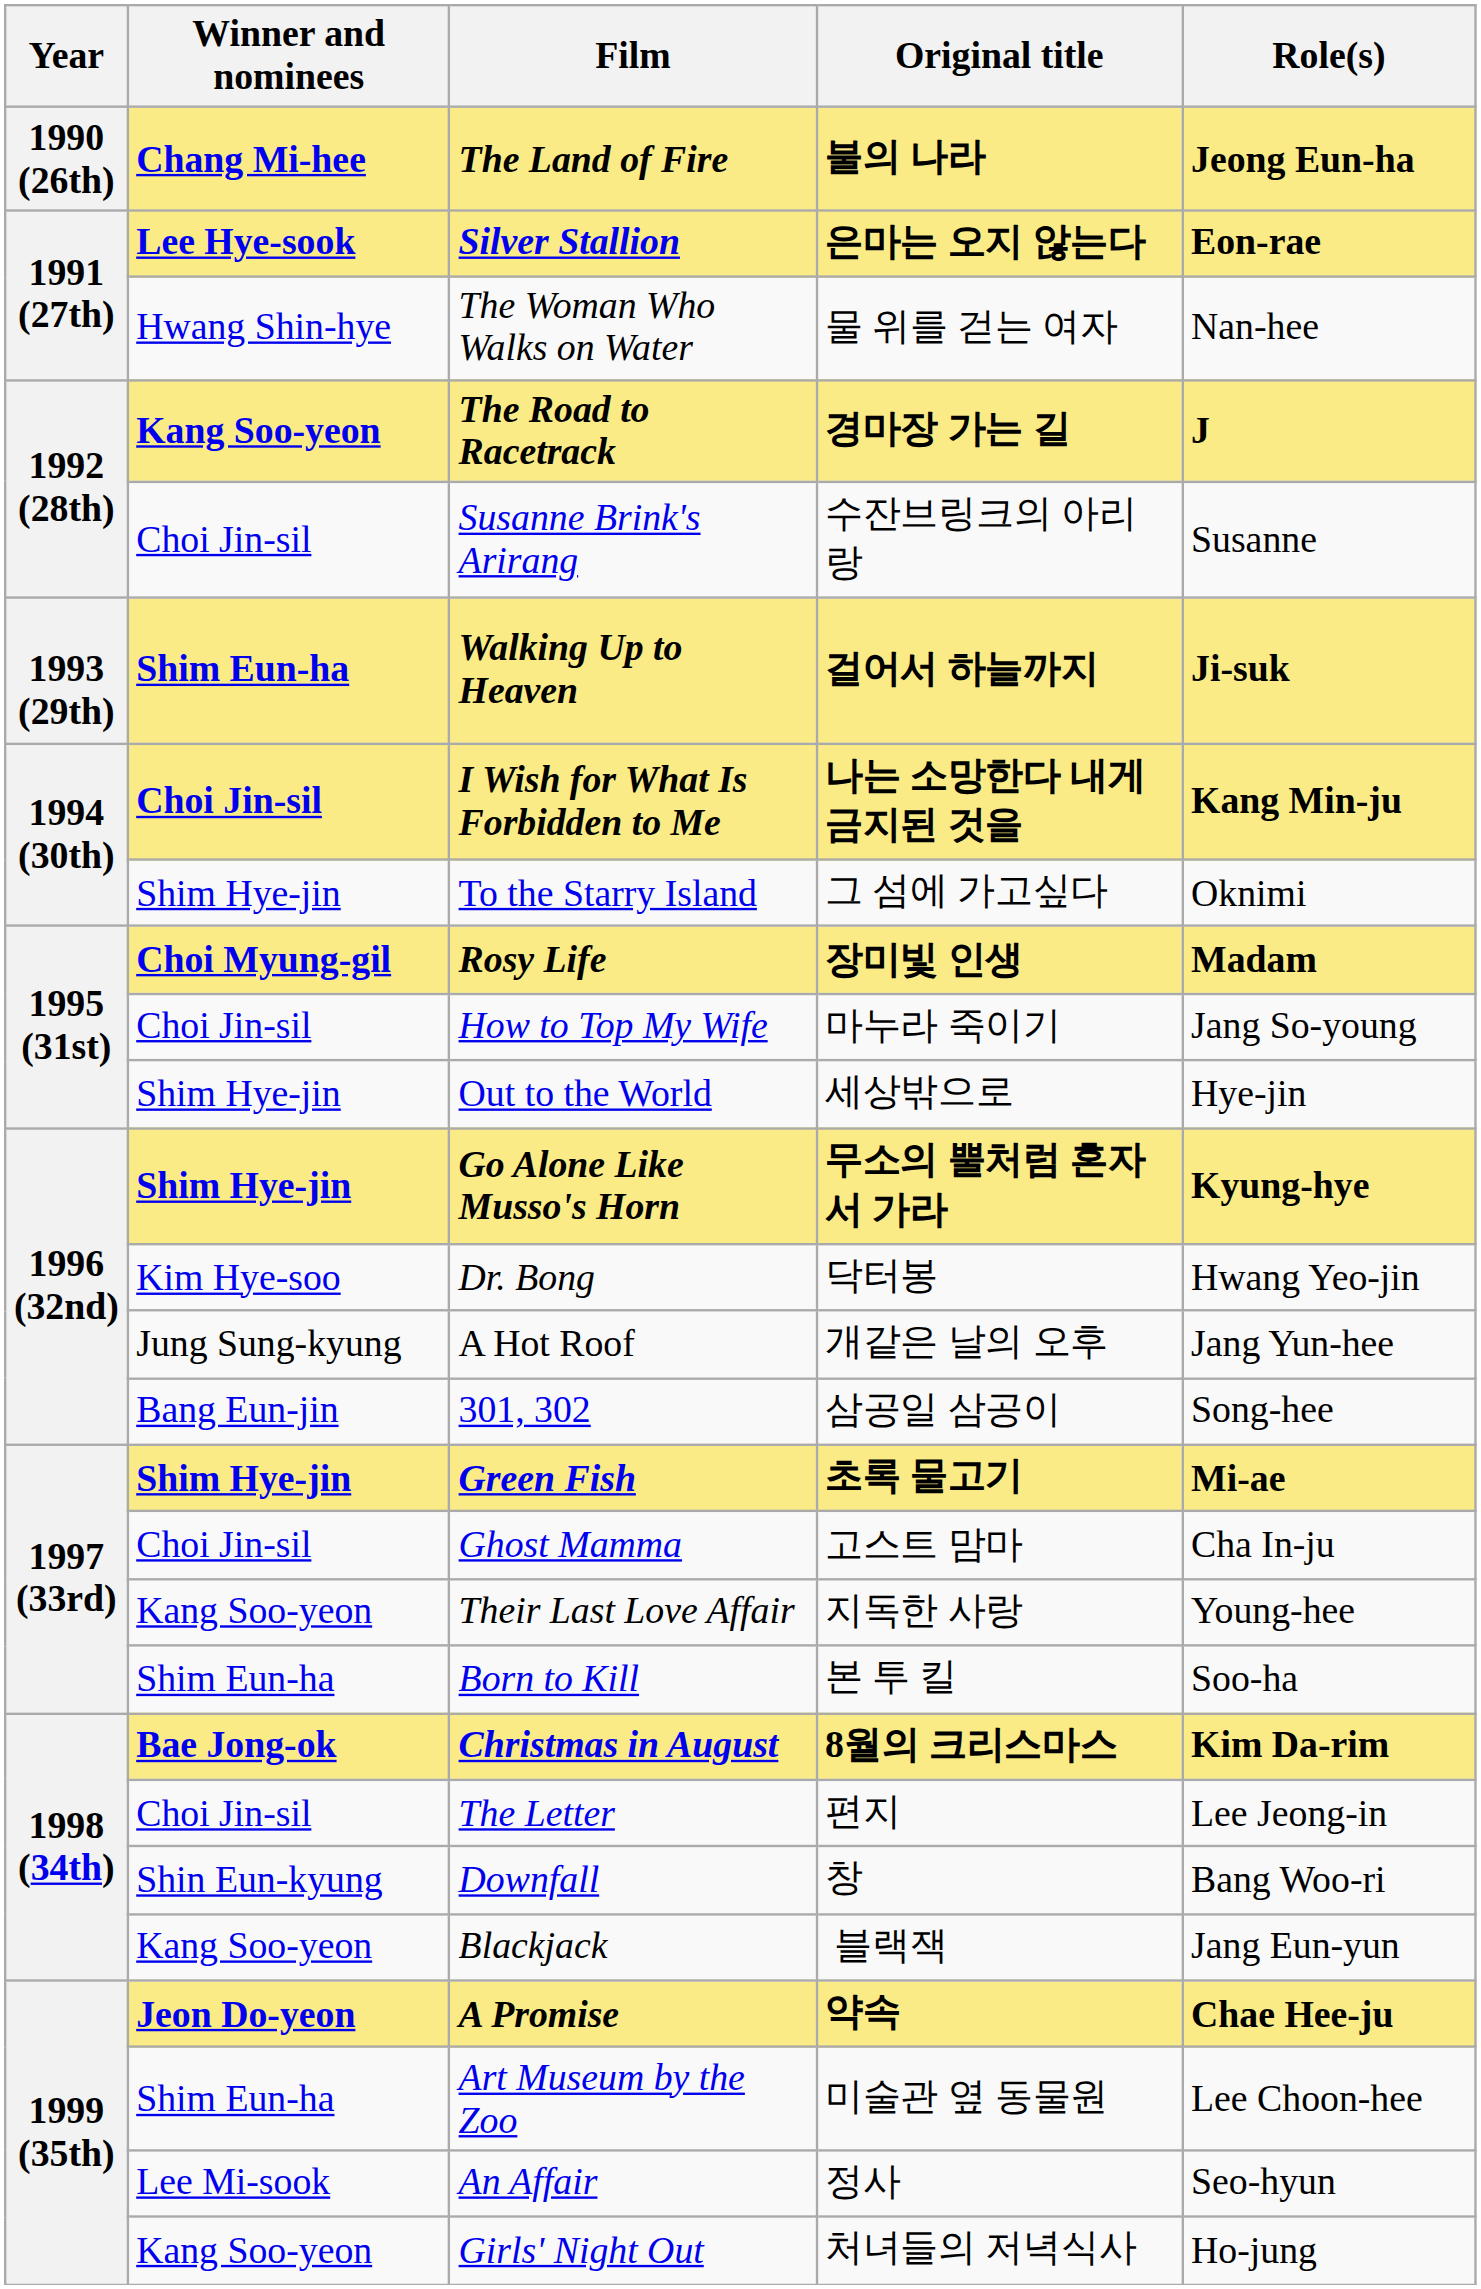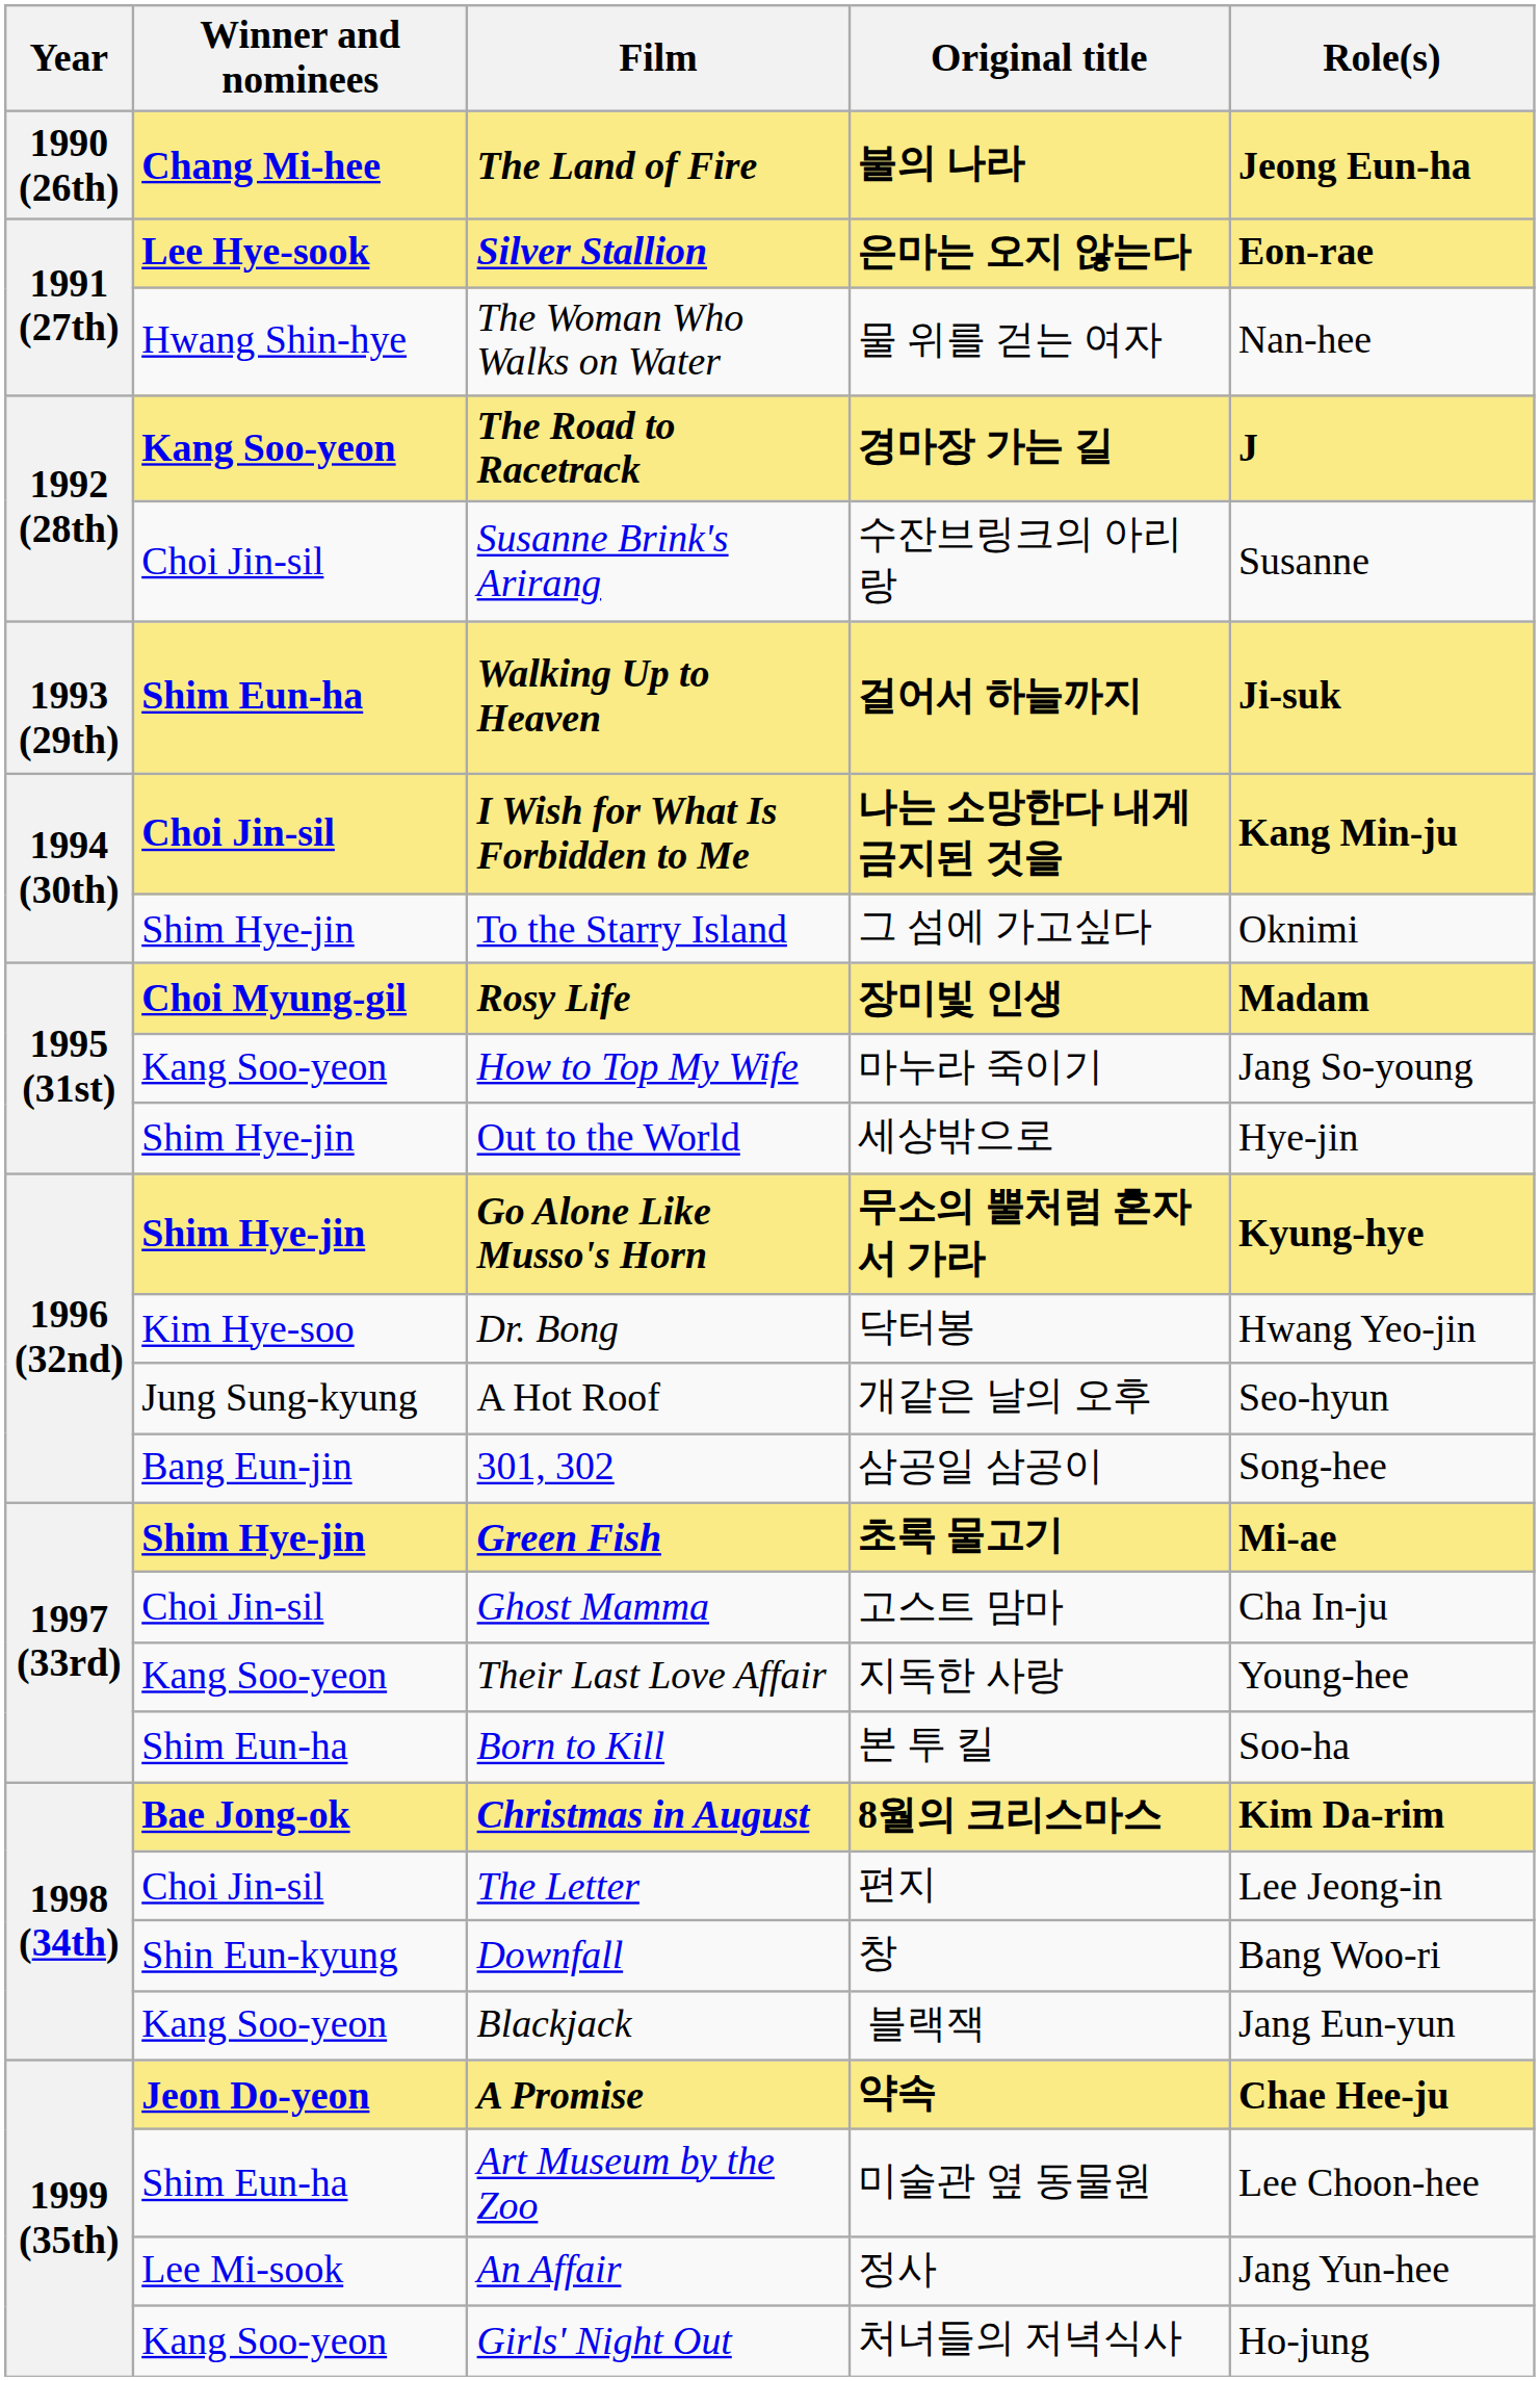 <table class="wikitable" style="width:100%;" cellpadding="6">
 <tr>
 <th style="width:8%;">Year</th>
 <th style="width:22%;">Winner and nominees</th>
 <th style="width:25%;">Film</th>
 <th style="width:25%;">Original title</th>
 <th style="width:20%;">Role(s)</th>
 </tr>
 <tr>
 <th>1990<br>(26th)</th>
 <td style="background:#FAEB86;"><strong><a href='#'>Chang Mi-hee</a> </strong></td>
 <td style="background:#FAEB86;"><strong><em>The Land of Fire</em></strong></td>
 <td style="background:#FAEB86;"><strong>불의 나라</strong></td>
 <td style="background:#FAEB86;"><strong>Jeong Eun-ha</strong></td>
 </tr>
 <tr>
 <th rowspan="2">1991<br>(27th)</th>
 <td style="background:#FAEB86;"><strong><a href='#'>Lee Hye-sook</a> </strong></td>
 <td style="background:#FAEB86;"><strong><em><a href='#'>Silver Stallion</a></em></strong></td>
 <td style="background:#FAEB86;"><strong>은마는 오지 않는다</strong></td>
 <td style="background:#FAEB86;"><strong>Eon-rae</strong></td>
 </tr>
 <tr>
 <td><a href='#'>Hwang Shin-hye</a></td>
 <td><em>The Woman Who Walks on Water</em></td>
 <td>물 위를 걷는 여자</td>
 <td>Nan-hee</td>
 </tr>
 <tr>
 <th rowspan="2">1992<br>(28th)</th>
 <td style="background:#FAEB86;"><strong><a href='#'>Kang Soo-yeon</a> </strong></td>
 <td style="background:#FAEB86;"><strong><em>The Road to Racetrack</em></strong></td>
 <td style="background:#FAEB86;"><strong>경마장 가는 길</strong></td>
 <td style="background:#FAEB86;"><strong>J</strong></td>
 </tr>
 <tr>
 <td><a href='#'>Choi Jin-sil</a></td>
 <td><em><a href='#'>Susanne Brink's Arirang</a></em></td>
 <td>수잔브링크의 아리랑</td>
 <td>Susanne</td>
 </tr>
 <tr>
 <th><br>1993<br>(29th)</th>
 <td style="background:#FAEB86;"><strong><a href='#'>Shim Eun-ha</a> </strong></td>
 <td style="background:#FAEB86;"><strong><em>Walking Up to Heaven</em></strong></td>
 <td style="background:#FAEB86;"><strong>걸어서 하늘까지</strong></td>
 <td style="background:#FAEB86;"><strong>Ji-suk</strong></td>
 </tr>
 <tr>
 <th rowspan="2">1994<br>(30th)</th>
 <td style="background:#FAEB86;"><strong><a href='#'>Choi Jin-sil</a> </strong></td>
 <td style="background:#FAEB86;"><strong><em>I Wish for What Is Forbidden to Me</em></strong></td>
 <td style="background:#FAEB86;"><strong>나는 소망한다 내게 금지된 것을</strong></td>
 <td style="background:#FAEB86;"><strong>Kang Min-ju</strong></td>
 </tr>
 <tr>
 <td><a href='#'>Shim Hye-jin</a></td>
 <td><a href='#'>To the Starry Island</a></td>
 <td>그 섬에 가고싶다</td>
 <td>Oknimi</td>
 </tr>
 <tr>
 <th rowspan="3">1995<br>(31st)</th>
 <td style="background:#FAEB86;"><strong><a href='#'>Choi Myung-gil</a> </strong></td>
 <td style="background:#FAEB86;"><strong><em>Rosy Life</em></strong></td>
 <td style="background:#FAEB86;"><strong>장미빛 인생</strong></td>
 <td style="background:#FAEB86;"><strong>Madam</strong></td>
 </tr>
 <tr>
-<td><a href='#'>Choi Jin-sil</a></td>
+<td><a href='#'>Kang Soo-yeon</a></td>
 <td><em><a href='#'>How to Top My Wife</a></em></td>
 <td>마누라 죽이기</td>
 <td>Jang So-young</td>
 </tr>
 <tr>
 <td><a href='#'>Shim Hye-jin</a></td>
 <td><a href='#'>Out to the World</a></td>
 <td>세상밖으로</td>
 <td>Hye-jin</td>
 </tr>
 <tr>
 <th rowspan="4">1996<br>(32nd)</th>
 <td style="background:#FAEB86;"><strong><a href='#'>Shim Hye-jin</a> </strong></td>
 <td style="background:#FAEB86;"><strong><em>Go Alone Like Musso's Horn</em></strong></td>
 <td style="background:#FAEB86;"><strong>무소의 뿔처럼 혼자서 가라</strong></td>
 <td style="background:#FAEB86;"><strong>Kyung-hye</strong></td>
 </tr>
 <tr>
 <td><a href='#'>Kim Hye-soo</a></td>
 <td><em>Dr. Bong</em></td>
 <td>닥터봉</td>
 <td>Hwang Yeo-jin</td>
 </tr>
 <tr>
 <td>Jung Sung-kyung</td>
 <td>A Hot Roof</td>
 <td>개같은 날의 오후</td>
-<td>Jang Yun-hee</td>
+<td>Seo-hyun</td>
 </tr>
 <tr>
 <td><a href='#'>Bang Eun-jin</a></td>
 <td><a href='#'>301, 302</a></td>
 <td>삼공일 삼공이</td>
 <td>Song-hee</td>
 </tr>
 <tr>
 <th rowspan="4">1997<br>(33rd)</th>
 <td style="background:#FAEB86;"><strong><a href='#'>Shim Hye-jin</a> </strong></td>
 <td style="background:#FAEB86;"><strong><em><a href='#'>Green Fish</a></em></strong></td>
 <td style="background:#FAEB86;"><strong>초록 물고기</strong></td>
 <td style="background:#FAEB86;"><strong>Mi-ae</strong></td>
 </tr>
 <tr>
 <td><a href='#'>Choi Jin-sil</a></td>
 <td><em><a href='#'>Ghost Mamma</a></em></td>
 <td>고스트 맘마</td>
 <td>Cha In-ju</td>
 </tr>
 <tr>
 <td><a href='#'>Kang Soo-yeon</a></td>
 <td><em>Their Last Love Affair</em></td>
 <td>지독한 사랑</td>
 <td>Young-hee</td>
 </tr>
 <tr>
 <td><a href='#'>Shim Eun-ha</a></td>
 <td><em><a href='#'> Born to Kill</a></em></td>
 <td>본 투 킬</td>
 <td>Soo-ha</td>
 </tr>
 <tr>
 <th rowspan="4">1998<br>(<a href='#'>34th</a>)</th>
 <td style="background:#FAEB86;"><strong><a href='#'>Bae Jong-ok</a> </strong></td>
 <td style="background:#FAEB86;"><strong><em><a href='#'>Christmas in August</a></em></strong></td>
 <td style="background:#FAEB86;"><strong>8월의 크리스마스</strong></td>
 <td style="background:#FAEB86;"><strong>Kim Da-rim</strong></td>
 </tr>
 <tr>
 <td><a href='#'>Choi Jin-sil</a></td>
 <td><em><a href='#'> The Letter</a></em></td>
 <td>편지</td>
 <td>Lee Jeong-in</td>
 </tr>
 <tr>
 <td><a href='#'>Shin Eun-kyung</a></td>
 <td><em><a href='#'> Downfall</a></em></td>
 <td>창</td>
 <td>Bang Woo-ri</td>
 </tr>
 <tr>
 <td><a href='#'>Kang Soo-yeon</a></td>
 <td><em>Blackjack</em></td>
 <td> 블랙잭</td>
 <td>Jang Eun-yun</td>
 </tr>
 <tr>
 <th rowspan="4">1999<br>(35th)</th>
 <td style="background:#FAEB86;"><strong><a href='#'>Jeon Do-yeon</a> </strong></td>
 <td style="background:#FAEB86;"><strong><em>A Promise</em></strong></td>
 <td style="background:#FAEB86;"><strong>약속</strong></td>
 <td style="background:#FAEB86;"><strong>Chae Hee-ju</strong></td>
 </tr>
 <tr>
 <td><a href='#'>Shim Eun-ha</a></td>
 <td><em><a href='#'>Art Museum by the Zoo</a></em></td>
 <td>미술관 옆 동물원</td>
 <td>Lee Choon-hee</td>
 </tr>
 <tr>
 <td><a href='#'>Lee Mi-sook</a></td>
 <td><em><a href='#'>An Affair</a></em></td>
 <td>정사</td>
-<td>Seo-hyun</td>
+<td>Jang Yun-hee</td>
 </tr>
 <tr>
 <td><a href='#'>Kang Soo-yeon</a></td>
 <td><em><a href='#'>Girls' Night Out</a></em></td>
 <td>처녀들의 저녁식사</td>
 <td>Ho-jung</td>
 </tr>
 </table>
